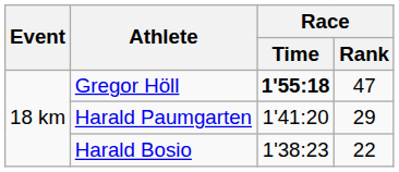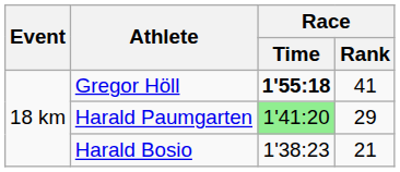 <table class="wikitable" border="1" style="font-size:90%">
 <tr>
 <th rowspan=2>Event</th>
 <th rowspan=2>Athlete</th>
 <th colspan=2>Race</th>
 </tr>
 <tr>
 <th>Time</th>
 <th>Rank</th>
 </tr>
 <tr>
 <td rowspan=3>18 km</td>
 <td><a href='#'>Gregor Höll</a></td>
 <td align=center><strong>1'55:18</strong></td>
-<td align=center>47</td>
+<td align=center>41</td>
 </tr>
 <tr>
 <td><a href='#'>Harald Paumgarten</a></td>
-<td align=center>1'41:20</td>
+<td align=center style="background: lightgreen;">1'41:20</td>
 <td align=center>29</td>
 </tr>
 <tr>
 <td><a href='#'>Harald Bosio</a></td>
 <td align=center>1'38:23</td>
-<td align=center>22</td>
+<td align=center>21</td>
 </tr>
 </table>
